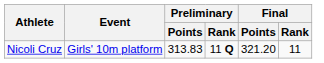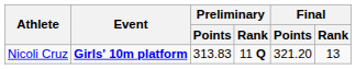 <table class="wikitable" border="1" style="font-size:90%">
 <tr>
 <th rowspan=2>Athlete</th>
 <th rowspan=2>Event</th>
 <th colspan=2>Preliminary</th>
 <th colspan=2>Final</th>
 </tr>
 <tr>
 <th>Points</th>
 <th>Rank</th>
 <th>Points</th>
 <th>Rank</th>
 </tr>
 <tr>
 <td><a href='#'>Nicoli Cruz</a></td>
-<td><a href='#'>Girls' 10m platform</a></td>
+<td><strong><a href='#'>Girls' 10m platform</a></strong></td>
 <td align=center>313.83</td>
 <td align=center>11 <strong>Q</strong></td>
 <td align=center>321.20</td>
-<td align=center>11</td>
+<td align=center>13</td>
 </tr>
 </table>
